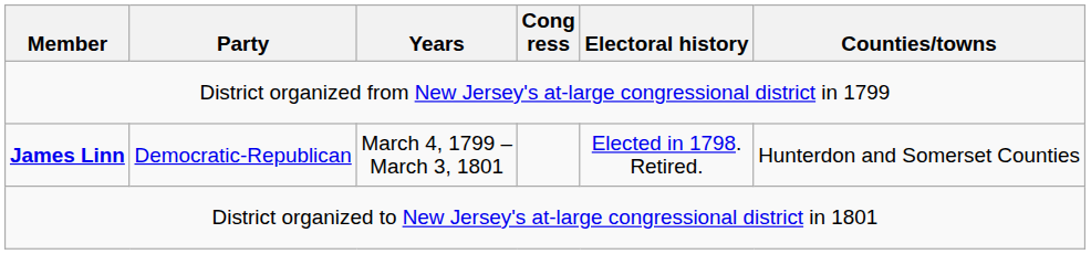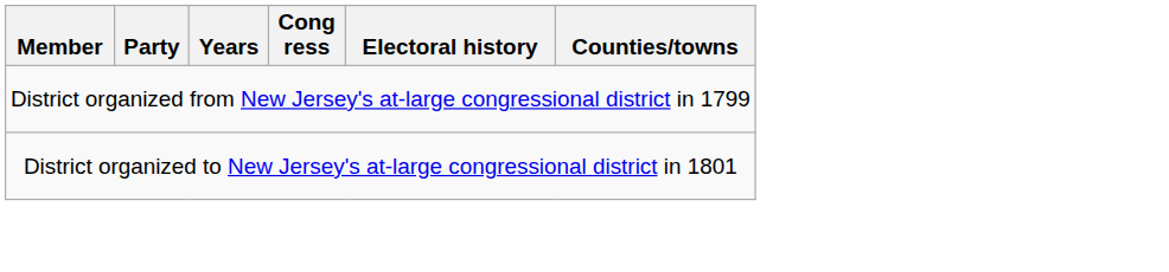 <table class=wikitable style="text-align:center">
 <tr valign=bottom>
 <th>Member<br></th>
 <th>Party</th>
 <th>Years</th>
 <th>Cong<br>ress</th>
 <th>Electoral history</th>
 <th>Counties/towns</th>
 </tr>
 <tr style="height:3em">
 <td colspan=6>District organized from <a href='#'>New Jersey's at-large congressional district</a> in 1799</td>
 </tr>
 <tr style="height:3em">
-<td align=left><strong><a href='#'>James Linn</a></strong><br></td>
-<td><a href='#'>Democratic-Republican</a></td>
-<td nowrap>March 4, 1799 –<br>March 3, 1801</td>
-<td></td>
-<td><a href='#'>Elected in 1798</a>.<br>Retired.</td>
-<td>Hunterdon and Somerset Counties</td>
-</tr>
-<tr style="height:3em">
 <td colspan=6>District organized to <a href='#'>New Jersey's at-large congressional district</a> in 1801</td>
 </tr>
 </table>
